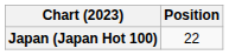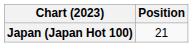 <table class="wikitable plainrowheaders" style="text-align:center">
 <tr>
 <th scope="col">Chart (2023)</th>
 <th scope="col">Position</th>
 </tr>
 <tr>
 <th scope="row">Japan (Japan Hot 100)</th>
-<td>22</td>
+<td>21</td>
 </tr>
 </table>
